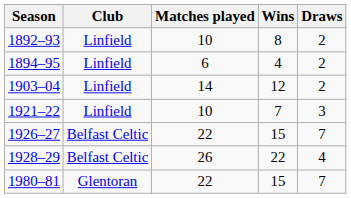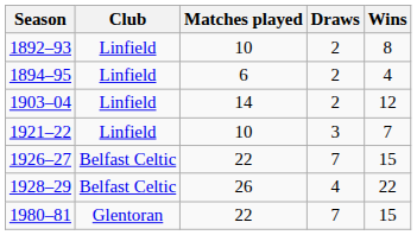 <table class="wikitable" style="text-align:center">
 <tr>
 <th>Season</th>
 <th>Club</th>
 <th>Matches played</th>
+<th>Draws</th>
 <th>Wins</th>
-<th>Draws</th>
 </tr>
 <tr>
 <td><a href='#'>1892–93</a></td>
 <td><a href='#'>Linfield</a></td>
 <td>10</td>
+<td>2</td>
 <td>8</td>
-<td>2</td>
 </tr>
 <tr>
 <td><a href='#'>1894–95</a></td>
 <td><a href='#'>Linfield</a></td>
 <td>6</td>
+<td>2</td>
 <td>4</td>
-<td>2</td>
 </tr>
 <tr>
 <td><a href='#'>1903–04</a></td>
 <td><a href='#'>Linfield</a></td>
 <td>14</td>
+<td>2</td>
 <td>12</td>
-<td>2</td>
 </tr>
 <tr>
 <td><a href='#'>1921–22</a></td>
 <td><a href='#'>Linfield</a></td>
 <td>10</td>
+<td>3</td>
 <td>7</td>
-<td>3</td>
 </tr>
 <tr>
 <td><a href='#'>1926–27</a></td>
 <td><a href='#'>Belfast Celtic</a></td>
 <td>22</td>
+<td>7</td>
 <td>15</td>
-<td>7</td>
 </tr>
 <tr>
 <td><a href='#'>1928–29</a></td>
 <td><a href='#'>Belfast Celtic</a></td>
 <td>26</td>
+<td>4</td>
 <td>22</td>
-<td>4</td>
 </tr>
 <tr>
 <td><a href='#'>1980–81</a></td>
 <td><a href='#'>Glentoran</a></td>
 <td>22</td>
+<td>7</td>
 <td>15</td>
-<td>7</td>
 </tr>
 </table>
